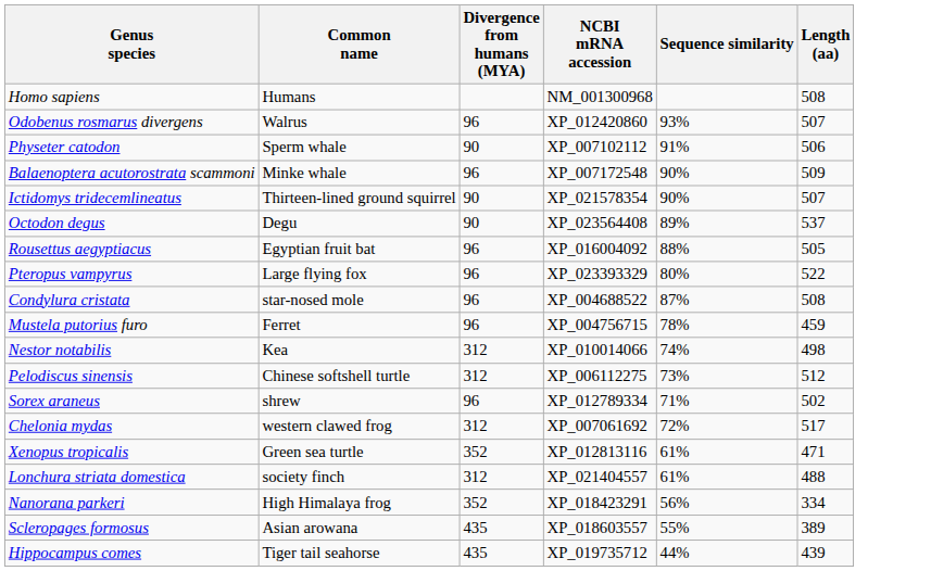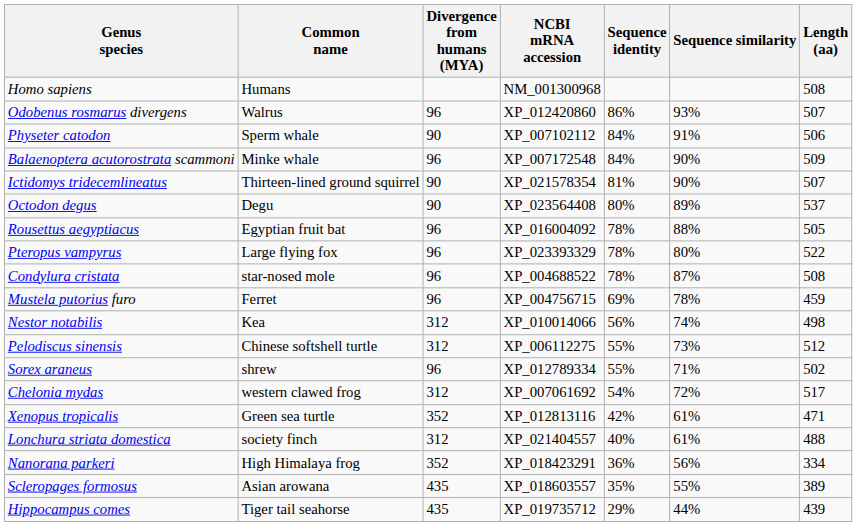 <table class="wikitable">
 <tr>
 <th>Genus<br>species</th>
 <th>Common<br>name</th>
 <th>Divergence<br>from<br>humans<br>(MYA)</th>
 <th>NCBI<br>mRNA<br>accession</th>
+<th>Sequence<br>identity</th>
 <th>Sequence similarity</th>
 <th>Length<br>(aa)</th>
 </tr>
 <tr>
 <td><em>Homo sapiens</em></td>
 <td>Humans</td>
 <td></td>
 <td>NM_001300968</td>
 <td></td>
+<td></td>
 <td>508</td>
 </tr>
 <tr>
 <td><em><a href='#'>Odobenus rosmarus</a> divergens</em></td>
 <td>Walrus</td>
 <td>96</td>
 <td>XP_012420860</td>
+<td>86%</td>
 <td>93%</td>
 <td>507</td>
 </tr>
 <tr>
 <td><em><a href='#'>Physeter catodon</a></em></td>
 <td>Sperm whale</td>
 <td>90</td>
 <td>XP_007102112</td>
+<td>84%</td>
 <td>91%</td>
 <td>506</td>
 </tr>
 <tr>
 <td><em><a href='#'>Balaenoptera acutorostrata</a> scammoni</em></td>
 <td>Minke whale</td>
 <td>96</td>
 <td>XP_007172548</td>
+<td>84%</td>
 <td>90%</td>
 <td>509</td>
 </tr>
 <tr>
 <td><em><a href='#'>Ictidomys tridecemlineatus</a></em></td>
 <td>Thirteen-lined  ground squirrel</td>
 <td>90</td>
 <td>XP_021578354</td>
+<td>81%</td>
 <td>90%</td>
 <td>507</td>
 </tr>
 <tr>
 <td><em><a href='#'>Octodon degus</a></em></td>
 <td>Degu</td>
 <td>90</td>
 <td>XP_023564408</td>
+<td>80%</td>
 <td>89%</td>
 <td>537</td>
 </tr>
 <tr>
 <td><em><a href='#'>Rousettus aegyptiacus</a></em></td>
 <td>Egyptian fruit bat</td>
 <td>96</td>
 <td>XP_016004092</td>
+<td>78%</td>
 <td>88%</td>
 <td>505</td>
 </tr>
 <tr>
 <td><em><a href='#'>Pteropus vampyrus</a></em></td>
 <td>Large flying fox</td>
 <td>96</td>
 <td>XP_023393329</td>
+<td>78%</td>
 <td>80%</td>
 <td>522</td>
 </tr>
 <tr>
 <td><em><a href='#'>Condylura cristata</a></em></td>
 <td>star-nosed mole</td>
 <td>96</td>
 <td>XP_004688522</td>
+<td>78%</td>
 <td>87%</td>
 <td>508</td>
 </tr>
 <tr>
 <td><em><a href='#'>Mustela putorius</a> furo</em></td>
 <td>Ferret</td>
 <td>96</td>
 <td>XP_004756715</td>
+<td>69%</td>
 <td>78%</td>
 <td>459</td>
 </tr>
 <tr>
 <td><em><a href='#'>Nestor notabilis</a></em></td>
 <td>Kea</td>
 <td>312</td>
 <td>XP_010014066</td>
+<td>56%</td>
 <td>74%</td>
 <td>498</td>
 </tr>
 <tr>
 <td><em><a href='#'>Pelodiscus sinensis</a></em></td>
 <td>Chinese softshell  turtle</td>
 <td>312</td>
 <td>XP_006112275</td>
+<td>55%</td>
 <td>73%</td>
 <td>512</td>
 </tr>
 <tr>
 <td><em><a href='#'>Sorex araneus</a></em></td>
 <td>shrew</td>
 <td>96</td>
 <td>XP_012789334</td>
+<td>55%</td>
 <td>71%</td>
 <td>502</td>
 </tr>
 <tr>
 <td><em><a href='#'>Chelonia mydas</a></em></td>
 <td>western clawed frog</td>
 <td>312</td>
 <td>XP_007061692</td>
+<td>54%</td>
 <td>72%</td>
 <td>517</td>
 </tr>
 <tr>
 <td><em><a href='#'>Xenopus tropicalis</a></em></td>
 <td>Green sea turtle</td>
 <td>352</td>
 <td>XP_012813116</td>
+<td>42%</td>
 <td>61%</td>
 <td>471</td>
 </tr>
 <tr>
 <td><em><a href='#'>Lonchura striata domestica</a></em></td>
 <td>society finch</td>
 <td>312</td>
 <td>XP_021404557</td>
+<td>40%</td>
 <td>61%</td>
 <td>488</td>
 </tr>
 <tr>
 <td><em><a href='#'>Nanorana parkeri</a></em></td>
 <td>High Himalaya frog</td>
 <td>352</td>
 <td>XP_018423291</td>
+<td>36%</td>
 <td>56%</td>
 <td>334</td>
 </tr>
 <tr>
 <td><em><a href='#'>Scleropages formosus</a></em></td>
 <td>Asian arowana</td>
 <td>435</td>
 <td>XP_018603557</td>
+<td>35%</td>
 <td>55%</td>
 <td>389</td>
 </tr>
 <tr>
 <td><em><a href='#'>Hippocampus comes</a></em></td>
 <td>Tiger tail seahorse</td>
 <td>435</td>
 <td>XP_019735712</td>
+<td>29%</td>
 <td>44%</td>
 <td>439</td>
 </tr>
 </table>
